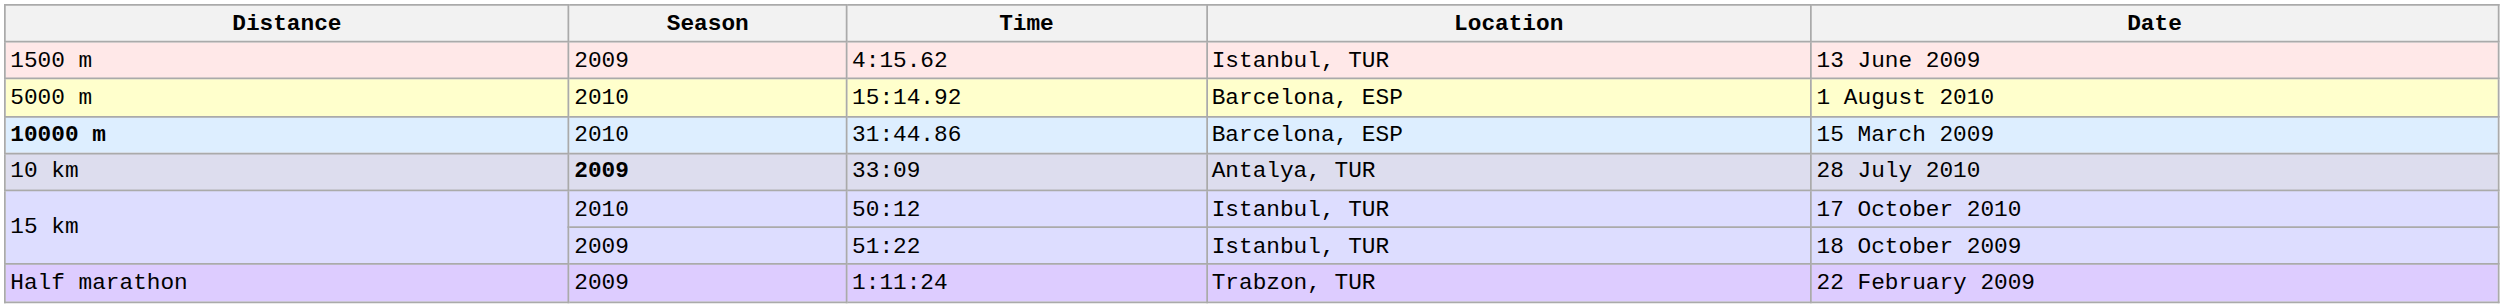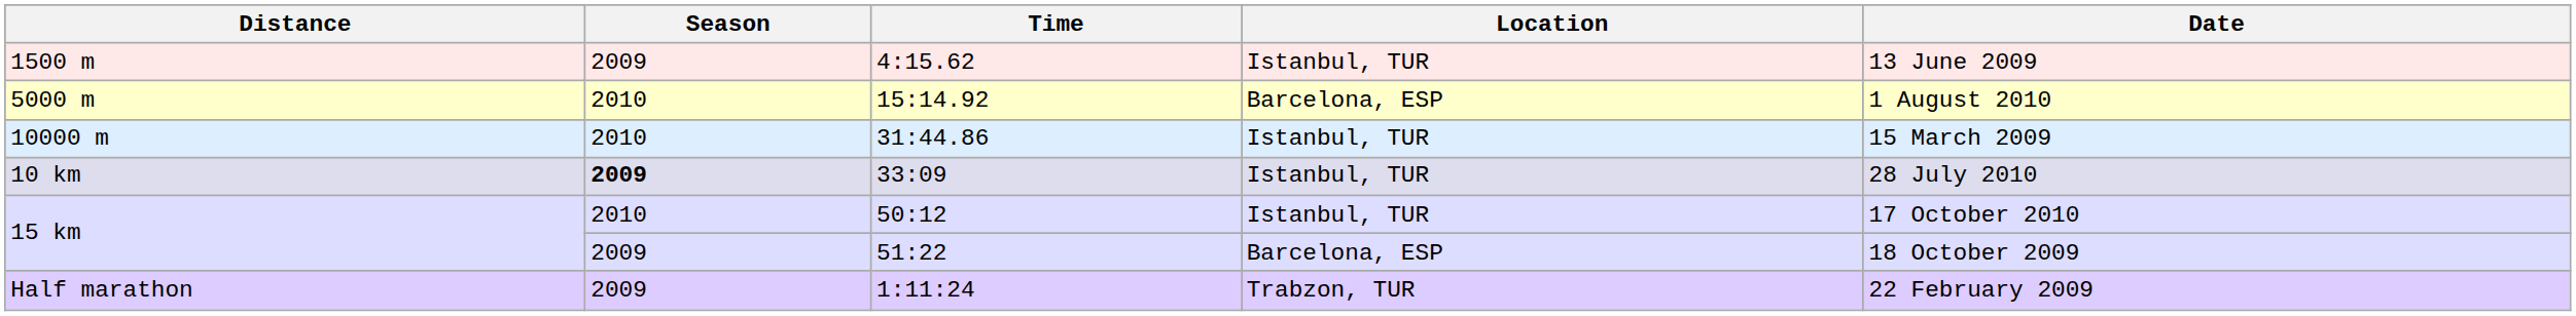 <table class=wikitable width=90%>
 <tr>
 <th>Distance</th>
 <th>Season</th>
 <th>Time</th>
 <th>Location</th>
 <th>Date</th>
 </tr>
 <tr bgcolor=#FFE8E8>
 <td>1500 m</td>
 <td>2009</td>
 <td>4:15.62</td>
 <td>Istanbul, TUR</td>
 <td>13 June 2009</td>
 </tr>
 <tr bgcolor=#FFFFCC>
 <td>5000 m</td>
 <td>2010</td>
 <td>15:14.92</td>
 <td>Barcelona, ESP</td>
 <td>1 August 2010</td>
 </tr>
 <tr bgcolor=#DDEEFF>
-<td><strong>10000 m</strong></td>
+<td>10000 m</td>
 <td>2010</td>
 <td>31:44.86</td>
-<td>Barcelona, ESP</td>
+<td>Istanbul, TUR</td>
 <td>15 March 2009</td>
 </tr>
 <tr bgcolor=#DDDDEE>
 <td>10 km</td>
 <td><strong>2009</strong></td>
 <td>33:09</td>
-<td>Antalya, TUR</td>
+<td>Istanbul, TUR</td>
 <td>28 July 2010</td>
 </tr>
 <tr bgcolor=#DDDDFF>
 <td rowspan=2>15 km</td>
 <td>2010</td>
 <td>50:12</td>
 <td>Istanbul, TUR</td>
 <td>17 October 2010</td>
 </tr>
 <tr bgcolor=#DDDDFF>
 <td>2009</td>
 <td>51:22</td>
-<td>Istanbul, TUR</td>
+<td>Barcelona, ESP</td>
 <td>18 October 2009</td>
 </tr>
 <tr bgcolor=#DDCCFF>
 <td>Half marathon</td>
 <td>2009</td>
 <td>1:11:24</td>
 <td>Trabzon, TUR</td>
 <td>22 February 2009</td>
 </tr>
 </table>
